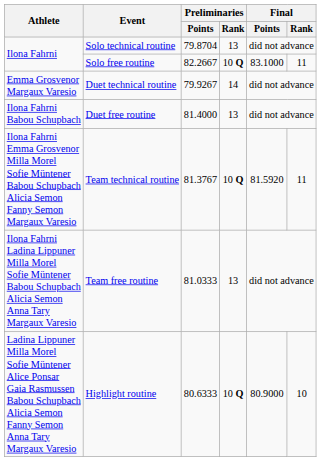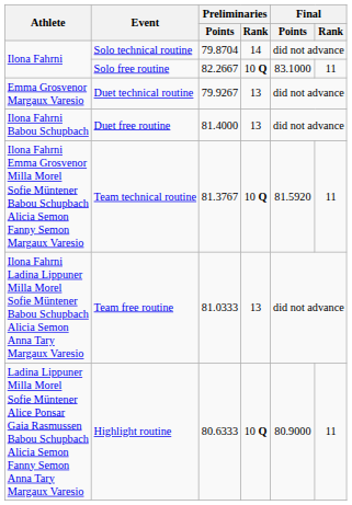 <table class="wikitable" style="font-size:90%">
 <tr>
 <th rowspan="2">Athlete</th>
 <th rowspan="2">Event</th>
 <th colspan="2">Preliminaries</th>
 <th colspan="2">Final</th>
 </tr>
 <tr style="font-size:95%">
 <th>Points</th>
 <th>Rank</th>
 <th>Points</th>
 <th>Rank</th>
 </tr>
 <tr align="center">
 <td align="left" rowspan=2><a href='#'>Ilona Fahrni</a></td>
 <td align="left"><a href='#'>Solo technical routine</a></td>
 <td>79.8704</td>
-<td>13</td>
+<td>14</td>
 <td colspan=2>did not advance</td>
 </tr>
 <tr align="center">
 <td align="left"><a href='#'>Solo free routine</a></td>
 <td>82.2667</td>
 <td>10 <strong>Q</strong></td>
 <td>83.1000</td>
 <td>11</td>
 </tr>
 <tr align="center">
 <td align="left"><a href='#'>Emma Grosvenor</a><br><a href='#'>Margaux Varesio</a></td>
 <td align="left"><a href='#'>Duet technical routine</a></td>
 <td>79.9267</td>
-<td>14</td>
+<td>13</td>
 <td colspan=2>did not advance</td>
 </tr>
 <tr align="center">
 <td align="left"><a href='#'>Ilona Fahrni</a><br><a href='#'>Babou Schupbach</a></td>
 <td align="left"><a href='#'>Duet free routine</a></td>
 <td>81.4000</td>
 <td>13</td>
 <td colspan=2>did not advance</td>
 </tr>
 <tr align="center">
 <td align="left"><a href='#'>Ilona Fahrni</a><br><a href='#'>Emma Grosvenor</a><br><a href='#'>Milla Morel</a><br><a href='#'>Sofie Müntener</a><br><a href='#'>Babou Schupbach</a><br><a href='#'>Alicia Semon</a><br><a href='#'>Fanny Semon</a><br><a href='#'>Margaux Varesio</a></td>
 <td align="left"><a href='#'>Team technical routine</a></td>
 <td>81.3767</td>
 <td>10 <strong>Q</strong></td>
 <td>81.5920</td>
 <td>11</td>
 </tr>
 <tr align="center">
 <td align="left"><a href='#'>Ilona Fahrni</a><br><a href='#'>Ladina Lippuner</a><br><a href='#'>Milla Morel</a><br><a href='#'>Sofie Müntener</a><br><a href='#'>Babou Schupbach</a><br><a href='#'>Alicia Semon</a><br><a href='#'>Anna Tary</a><br><a href='#'>Margaux Varesio</a></td>
 <td align="left"><a href='#'>Team free routine</a></td>
 <td>81.0333</td>
 <td>13</td>
 <td colspan=2>did not advance</td>
 </tr>
 <tr align="center">
 <td align="left"><a href='#'>Ladina Lippuner</a><br><a href='#'>Milla Morel</a><br><a href='#'>Sofie Müntener</a><br><a href='#'>Alice Ponsar</a><br><a href='#'>Gaia Rasmussen</a><br><a href='#'>Babou Schupbach</a><br><a href='#'>Alicia Semon</a><br><a href='#'>Fanny Semon</a><br><a href='#'>Anna Tary</a><br><a href='#'>Margaux Varesio</a></td>
 <td align="left"><a href='#'>Highlight routine</a></td>
 <td>80.6333</td>
 <td>10 <strong>Q</strong></td>
 <td>80.9000</td>
-<td>10</td>
+<td>11</td>
 </tr>
 </table>
